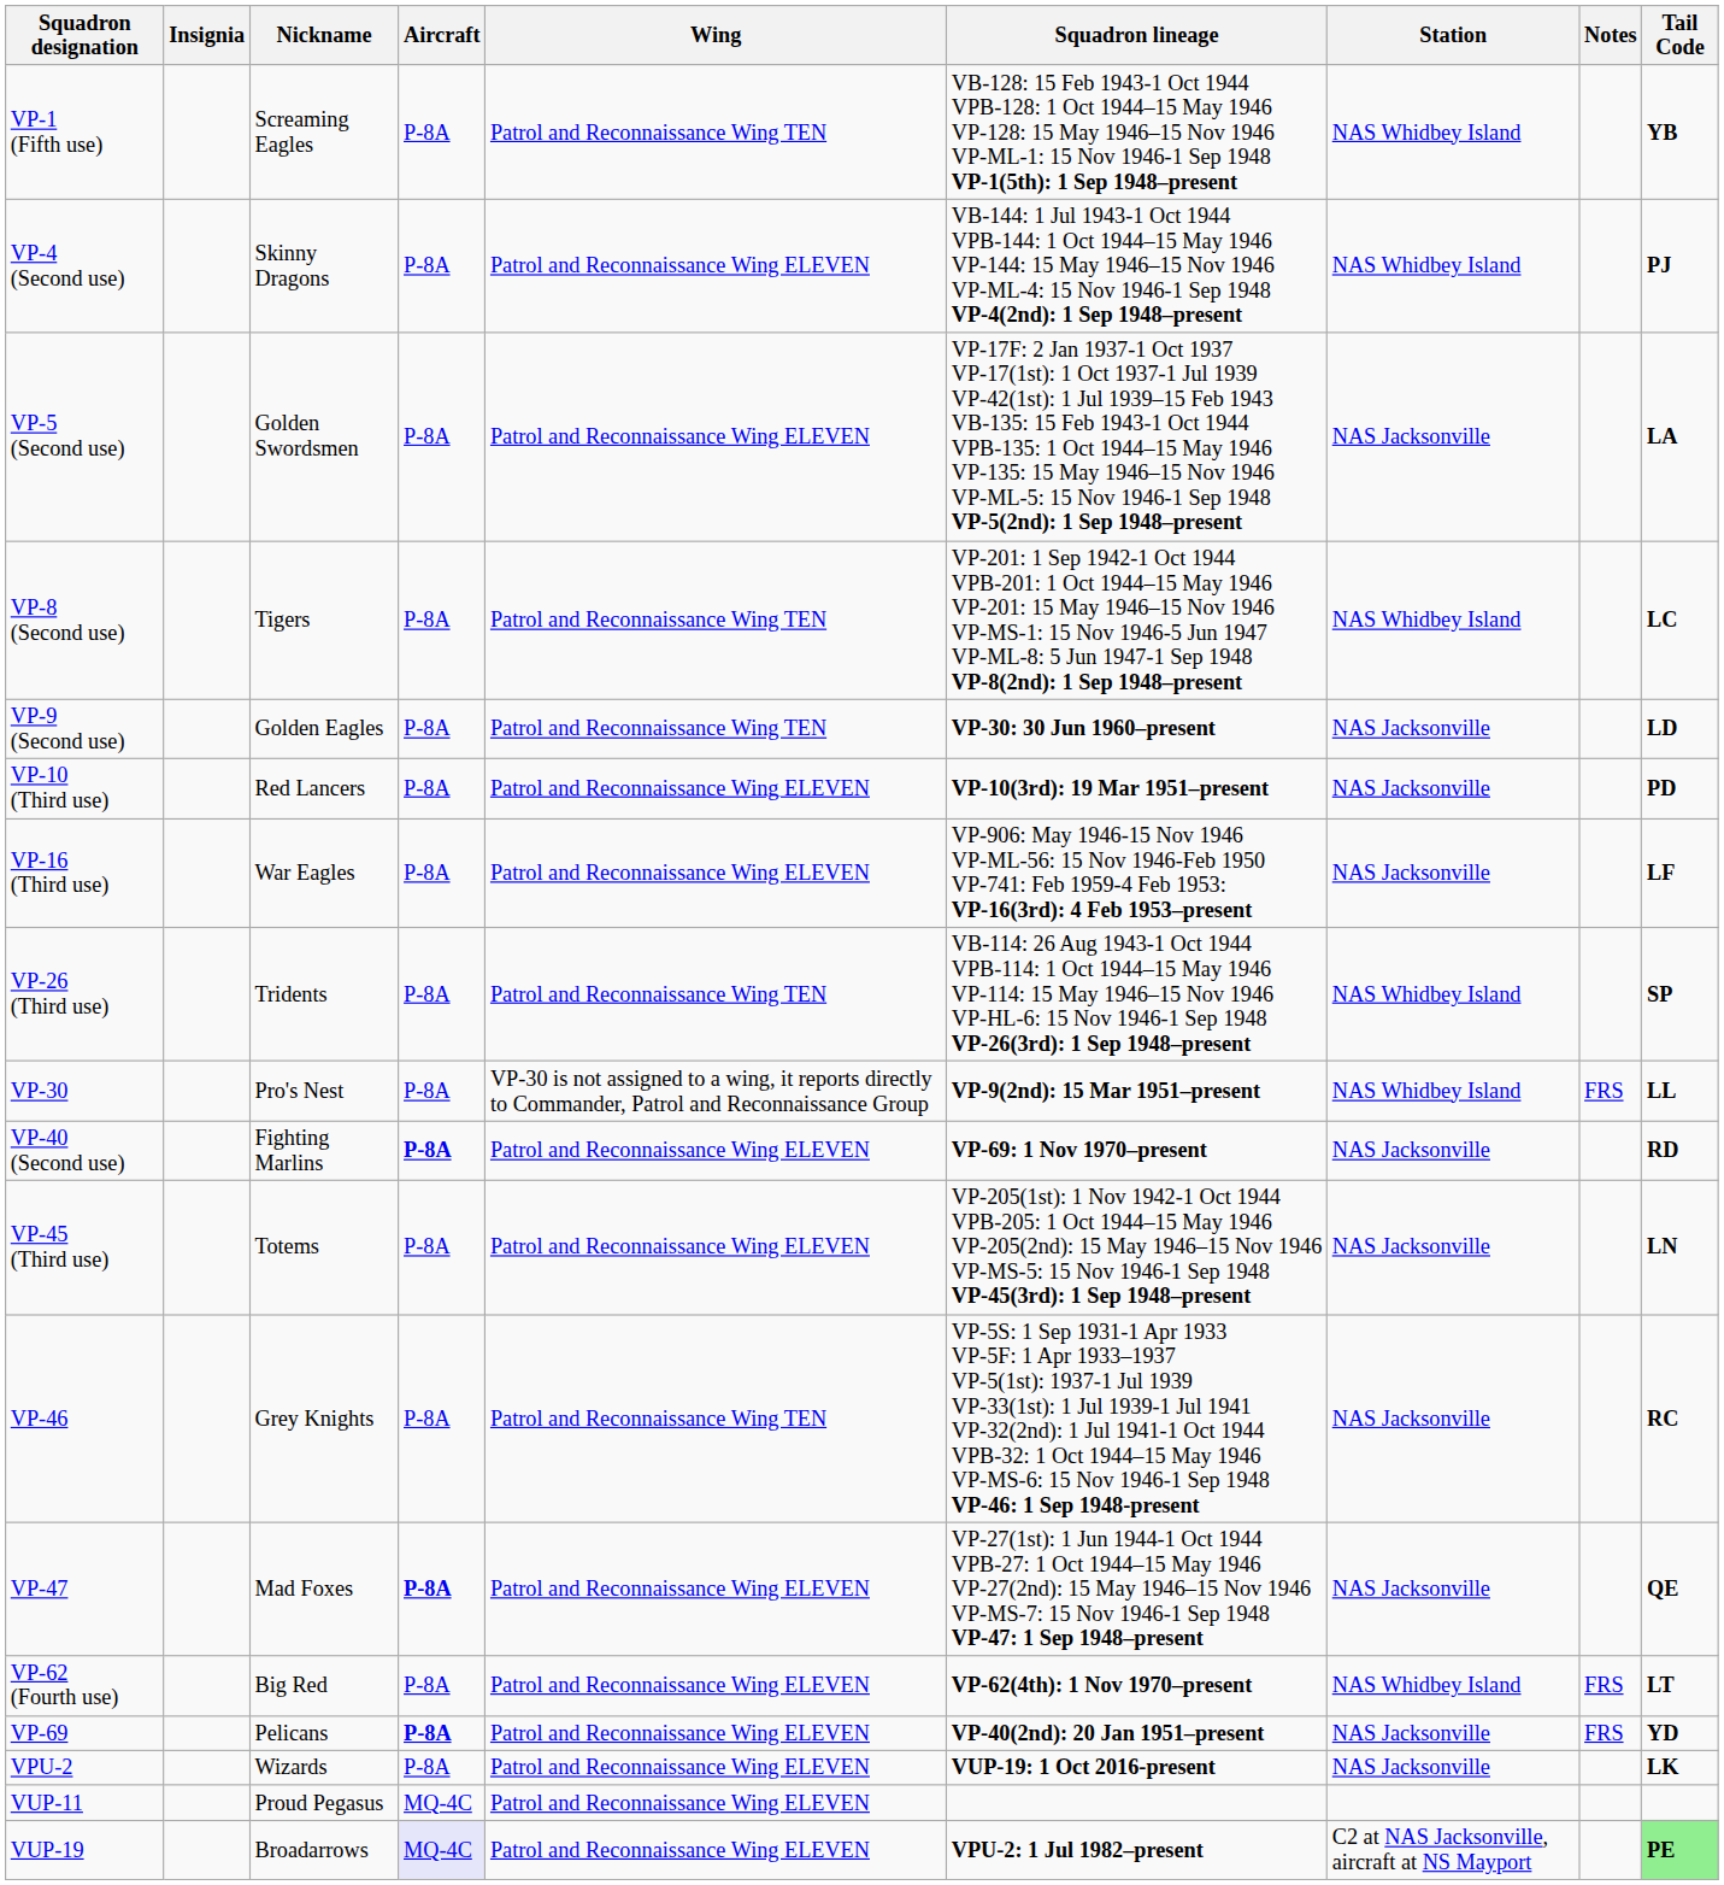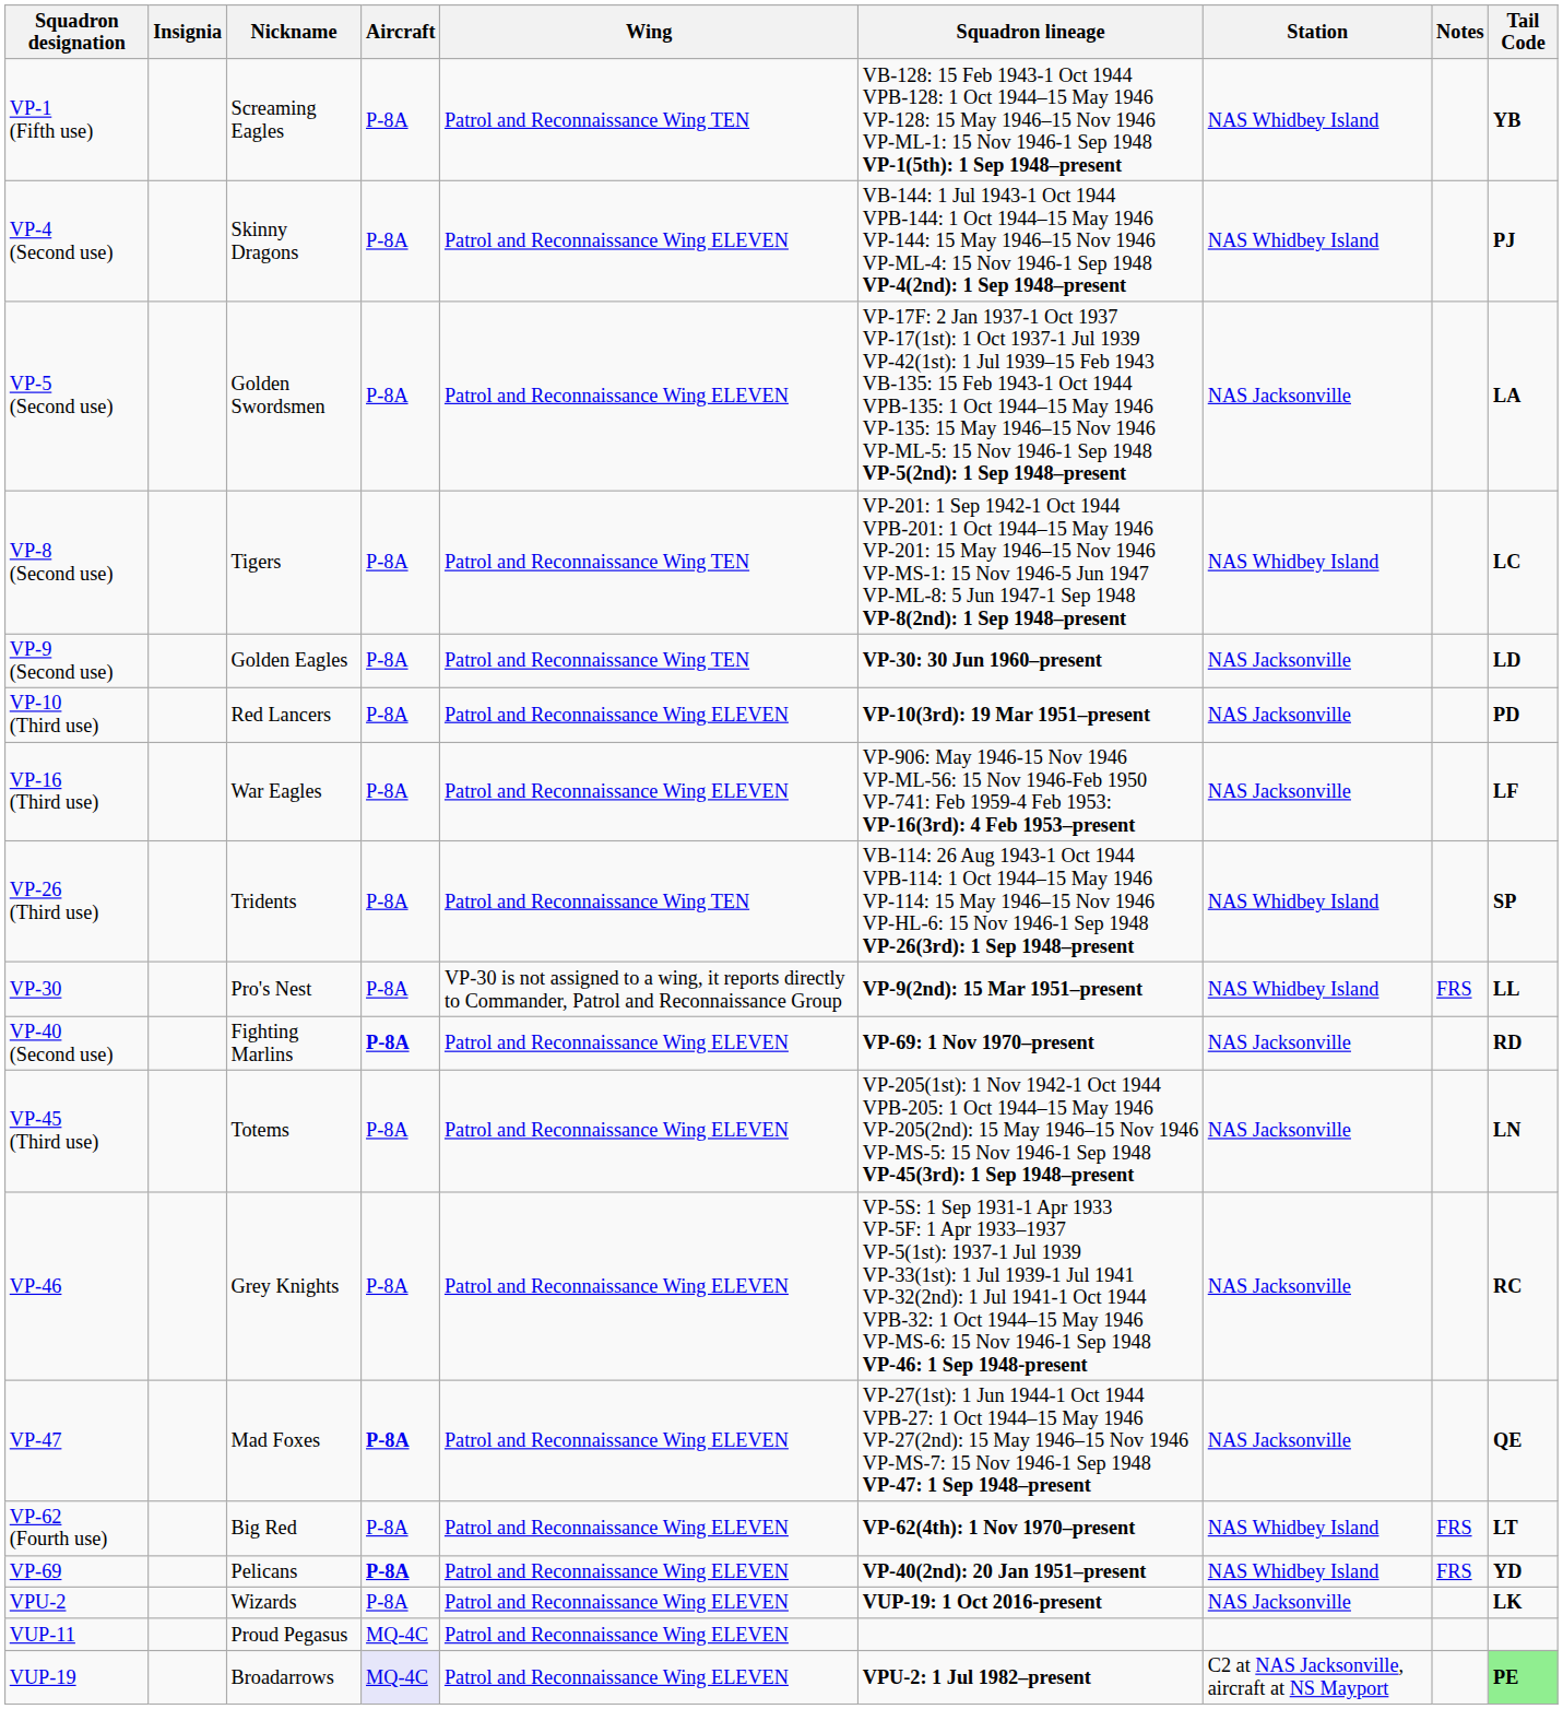 <table class="wikitable sortable">
 <tr>
 <th>Squadron designation</th>
 <th>Insignia</th>
 <th>Nickname</th>
 <th>Aircraft</th>
 <th>Wing</th>
 <th>Squadron lineage</th>
 <th>Station</th>
 <th>Notes</th>
 <th>Tail Code</th>
 </tr>
 <tr>
 <td><a href='#'>VP-1</a><br>(Fifth use)</td>
 <td></td>
 <td>Screaming Eagles</td>
 <td><a href='#'>P-8A</a></td>
 <td><a href='#'>Patrol and Reconnaissance Wing TEN</a></td>
 <td>VB-128: 15 Feb 1943-1 Oct 1944<br>VPB-128: 1 Oct 1944–15 May 1946<br>VP-128: 15 May 1946–15 Nov 1946<br>VP-ML-1: 15 Nov 1946-1 Sep 1948<br><strong>VP-1(5th): 1 Sep 1948–present</strong></td>
 <td><a href='#'>NAS Whidbey Island</a></td>
 <td></td>
 <td><strong>YB</strong></td>
 </tr>
 <tr>
 <td><a href='#'>VP-4</a><br>(Second use)</td>
 <td></td>
 <td>Skinny Dragons</td>
 <td><a href='#'>P-8A</a></td>
 <td><a href='#'>Patrol and Reconnaissance Wing ELEVEN</a></td>
 <td>VB-144: 1 Jul 1943-1 Oct 1944<br>VPB-144: 1 Oct 1944–15 May 1946<br>VP-144: 15 May 1946–15 Nov 1946<br>VP-ML-4: 15 Nov 1946-1 Sep 1948<br><strong>VP-4(2nd): 1 Sep 1948–present</strong></td>
 <td><a href='#'>NAS Whidbey Island</a></td>
 <td></td>
 <td><strong>PJ</strong></td>
 </tr>
 <tr>
 <td><a href='#'>VP-5</a><br>(Second use)</td>
 <td></td>
 <td>Golden Swordsmen</td>
 <td><a href='#'>P-8A</a></td>
 <td><a href='#'>Patrol and Reconnaissance Wing ELEVEN</a></td>
 <td>VP-17F: 2 Jan 1937-1 Oct 1937<br>VP-17(1st): 1 Oct 1937-1 Jul 1939<br>VP-42(1st): 1 Jul 1939–15 Feb 1943<br>VB-135: 15 Feb 1943-1 Oct 1944<br>VPB-135: 1 Oct 1944–15 May 1946<br>VP-135: 15 May 1946–15 Nov 1946<br>VP-ML-5: 15 Nov 1946-1 Sep 1948<br><strong>VP-5(2nd): 1 Sep 1948–present</strong></td>
 <td><a href='#'>NAS Jacksonville</a></td>
 <td></td>
 <td><strong>LA</strong></td>
 </tr>
 <tr>
 <td><a href='#'>VP-8</a><br>(Second use)</td>
 <td></td>
 <td>Tigers</td>
 <td><a href='#'>P-8A</a></td>
 <td><a href='#'>Patrol and Reconnaissance Wing TEN</a></td>
 <td>VP-201: 1 Sep 1942-1 Oct 1944<br>VPB-201: 1 Oct 1944–15 May 1946<br>VP-201: 15 May 1946–15 Nov 1946<br>VP-MS-1: 15 Nov 1946-5 Jun 1947<br>VP-ML-8: 5 Jun 1947-1 Sep 1948<br><strong>VP-8(2nd): 1 Sep 1948–present</strong></td>
 <td><a href='#'>NAS Whidbey Island</a></td>
 <td></td>
 <td><strong>LC</strong></td>
 </tr>
 <tr>
 <td><a href='#'>VP-9</a><br>(Second use)</td>
 <td></td>
 <td>Golden Eagles</td>
 <td><a href='#'>P-8A</a></td>
 <td><a href='#'>Patrol and Reconnaissance Wing TEN</a></td>
 <td><strong>VP-30: 30 Jun 1960–present</strong></td>
 <td><a href='#'>NAS Jacksonville</a></td>
 <td></td>
 <td><strong>LD</strong></td>
 </tr>
 <tr>
 <td><a href='#'>VP-10</a><br>(Third use)</td>
 <td></td>
 <td>Red Lancers</td>
 <td><a href='#'>P-8A</a></td>
 <td><a href='#'>Patrol and Reconnaissance Wing ELEVEN</a></td>
 <td><strong>VP-10(3rd): 19 Mar 1951–present</strong></td>
 <td><a href='#'>NAS Jacksonville</a></td>
 <td></td>
 <td><strong>PD</strong></td>
 </tr>
 <tr>
 <td><a href='#'>VP-16</a><br>(Third use)</td>
 <td></td>
 <td>War Eagles</td>
 <td><a href='#'>P-8A</a></td>
 <td><a href='#'>Patrol and Reconnaissance Wing ELEVEN</a></td>
 <td>VP-906: May 1946-15 Nov 1946<br>VP-ML-56: 15 Nov 1946-Feb 1950<br>VP-741: Feb 1959-4 Feb 1953:<br><strong>VP-16(3rd): 4 Feb 1953–present</strong></td>
 <td><a href='#'>NAS Jacksonville</a></td>
 <td></td>
 <td><strong>LF</strong></td>
 </tr>
 <tr>
 <td><a href='#'>VP-26</a><br>(Third use)</td>
 <td></td>
 <td>Tridents</td>
 <td><a href='#'>P-8A</a></td>
 <td><a href='#'>Patrol and Reconnaissance Wing TEN</a></td>
 <td>VB-114: 26 Aug 1943-1 Oct 1944<br>VPB-114: 1 Oct 1944–15 May 1946<br>VP-114: 15 May 1946–15 Nov 1946<br>VP-HL-6: 15 Nov 1946-1 Sep 1948<br><strong>VP-26(3rd): 1 Sep 1948–present</strong></td>
 <td><a href='#'>NAS Whidbey Island</a></td>
 <td></td>
 <td><strong>SP</strong></td>
 </tr>
 <tr>
 <td><a href='#'>VP-30</a></td>
 <td></td>
 <td>Pro's Nest</td>
 <td><a href='#'>P-8A</a></td>
 <td>VP-30 is not assigned to a wing, it reports directly to Commander, Patrol and Reconnaissance Group</td>
 <td><strong>VP-9(2nd): 15 Mar 1951–present</strong></td>
 <td><a href='#'>NAS Whidbey Island</a></td>
 <td><a href='#'>FRS</a></td>
 <td><strong>LL</strong></td>
 </tr>
 <tr>
 <td><a href='#'>VP-40</a><br>(Second use)</td>
 <td></td>
 <td>Fighting Marlins</td>
 <td><strong><a href='#'>P-8A</a></strong></td>
 <td><a href='#'>Patrol and Reconnaissance Wing ELEVEN</a></td>
 <td><strong>VP-69: 1 Nov 1970–present</strong></td>
 <td><a href='#'>NAS Jacksonville</a></td>
 <td></td>
 <td><strong>RD</strong></td>
 </tr>
 <tr>
 <td><a href='#'>VP-45</a><br>(Third use)</td>
 <td></td>
 <td>Totems</td>
 <td><a href='#'>P-8A</a></td>
 <td><a href='#'>Patrol and Reconnaissance Wing ELEVEN</a></td>
 <td style="white-space: nowrap;">VP-205(1st): 1 Nov 1942-1 Oct 1944<br>VPB-205: 1 Oct 1944–15 May 1946<br>VP-205(2nd): 15 May 1946–15 Nov 1946<br>VP-MS-5: 15 Nov 1946-1 Sep 1948<br><strong>VP-45(3rd): 1 Sep 1948–present</strong></td>
 <td><a href='#'>NAS Jacksonville</a></td>
 <td></td>
 <td><strong>LN</strong></td>
 </tr>
 <tr>
 <td><a href='#'>VP-46</a></td>
 <td></td>
 <td>Grey Knights</td>
 <td><a href='#'>P-8A</a></td>
-<td><a href='#'>Patrol and Reconnaissance Wing TEN</a></td>
+<td><a href='#'>Patrol and Reconnaissance Wing ELEVEN</a></td>
 <td>VP-5S: 1 Sep 1931-1 Apr 1933<br>VP-5F: 1 Apr 1933–1937<br>VP-5(1st): 1937-1 Jul 1939<br>VP-33(1st): 1 Jul 1939-1 Jul 1941<br>VP-32(2nd): 1 Jul 1941-1 Oct 1944<br>VPB-32: 1 Oct 1944–15 May 1946<br>VP-MS-6: 15 Nov 1946-1 Sep 1948<br><strong>VP-46: 1 Sep 1948-present</strong></td>
 <td><a href='#'>NAS Jacksonville</a></td>
 <td></td>
 <td><strong>RC</strong></td>
 </tr>
 <tr>
 <td><a href='#'>VP-47</a></td>
 <td></td>
 <td>Mad Foxes</td>
 <td><strong><a href='#'>P-8A</a></strong></td>
 <td><a href='#'>Patrol and Reconnaissance Wing ELEVEN</a></td>
 <td>VP-27(1st): 1 Jun 1944-1 Oct 1944<br>VPB-27: 1 Oct 1944–15 May 1946<br>VP-27(2nd): 15 May 1946–15 Nov 1946<br>VP-MS-7: 15 Nov 1946-1 Sep 1948<br><strong>VP-47: 1 Sep 1948–present</strong></td>
 <td><a href='#'>NAS Jacksonville</a></td>
 <td></td>
 <td><strong>QE</strong></td>
 </tr>
 <tr>
 <td><a href='#'>VP-62</a><br>(Fourth use)</td>
 <td></td>
 <td>Big Red</td>
 <td><a href='#'>P-8A</a></td>
 <td><a href='#'>Patrol and Reconnaissance Wing ELEVEN</a></td>
 <td><strong>VP-62(4th): 1 Nov 1970–present</strong></td>
 <td><a href='#'>NAS Whidbey Island</a></td>
 <td><a href='#'>FRS</a></td>
 <td><strong>LT</strong></td>
 </tr>
 <tr>
 <td><a href='#'>VP-69</a></td>
 <td></td>
 <td>Pelicans</td>
 <td><strong><a href='#'>P-8A</a></strong></td>
 <td><a href='#'>Patrol and Reconnaissance Wing ELEVEN</a></td>
 <td><strong>VP-40(2nd): 20 Jan 1951–present</strong></td>
-<td><a href='#'>NAS Jacksonville</a></td>
+<td><a href='#'>NAS Whidbey Island</a></td>
 <td><a href='#'>FRS</a></td>
 <td><strong>YD</strong></td>
 </tr>
 <tr>
 <td><a href='#'>VPU-2</a></td>
 <td></td>
 <td>Wizards</td>
 <td><a href='#'>P-8A</a></td>
 <td><a href='#'>Patrol and Reconnaissance Wing ELEVEN</a></td>
 <td><strong>VUP-19: 1 Oct 2016-present</strong></td>
 <td><a href='#'>NAS Jacksonville</a></td>
 <td></td>
 <td><strong>LK</strong></td>
 </tr>
 <tr>
 <td><a href='#'>VUP-11</a></td>
 <td></td>
 <td>Proud Pegasus</td>
 <td><a href='#'>MQ-4C</a></td>
 <td><a href='#'>Patrol and Reconnaissance Wing ELEVEN</a></td>
 <td></td>
 <td></td>
 <td></td>
 <td></td>
 </tr>
 <tr>
 <td><a href='#'>VUP-19</a></td>
 <td></td>
 <td>Broadarrows</td>
 <td style="background: lavender;"><a href='#'>MQ-4C</a></td>
 <td><a href='#'>Patrol and Reconnaissance Wing ELEVEN</a></td>
 <td><strong>VPU-2: 1 Jul 1982–present</strong></td>
 <td>C2 at <a href='#'>NAS Jacksonville</a>, aircraft at <a href='#'>NS Mayport</a></td>
 <td></td>
 <td style="background: lightgreen;"><strong>PE</strong></td>
 </tr>
 </table>
